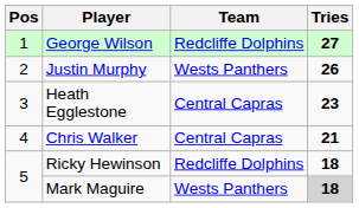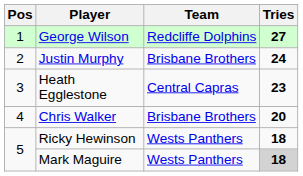 <table class="wikitable" style="text-align: center;">
 <tr>
 <th>Pos</th>
 <th width=120>Player</th>
 <th>Team</th>
 <th>Tries</th>
 </tr>
 <tr bgcolor="#d0ffd0">
 <td rowspan = 1>1</td>
 <td align="left"><a href='#'>George Wilson</a></td>
 <td align="left"> <a href='#'>Redcliffe Dolphins</a></td>
 <td><strong>27</strong></td>
 </tr>
 <tr>
 <td rowspan = 1>2</td>
 <td align="left"><a href='#'>Justin Murphy</a></td>
-<td align="left"> <a href='#'>Wests Panthers</a></td>
-<td><strong>26</strong></td>
+<td align="left"> <a href='#'>Brisbane Brothers</a></td>
+<td><strong>24</strong></td>
 </tr>
 <tr>
 <td rowspan = 1>3</td>
 <td align="left">Heath Egglestone</td>
 <td align="left"> <a href='#'>Central Capras</a></td>
 <td><strong>23</strong></td>
 </tr>
 <tr>
 <td rowspan = 1>4</td>
 <td align="left"><a href='#'>Chris Walker</a></td>
-<td align="left"> <a href='#'>Central Capras</a></td>
-<td><strong>21</strong></td>
+<td align="left"> <a href='#'>Brisbane Brothers</a></td>
+<td><strong>20</strong></td>
 </tr>
 <tr>
 <td rowspan = 2>5</td>
 <td align="left">Ricky Hewinson</td>
-<td align="left"> <a href='#'>Redcliffe Dolphins</a></td>
+<td align="left"> <a href='#'>Wests Panthers</a></td>
 <td><strong>18</strong></td>
 </tr>
 <tr>
 <td align="left">Mark Maguire</td>
 <td align="left"> <a href='#'>Wests Panthers</a></td>
 <td style="background: lightgrey;"><strong>18</strong></td>
 </tr>
 </table>
